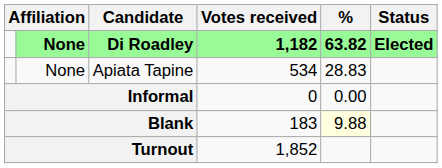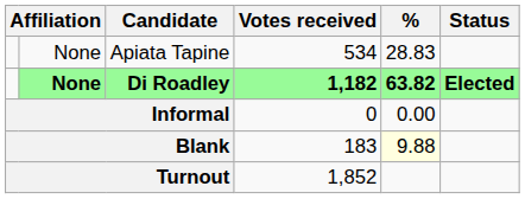 <table class="wikitable" style="text-align:right">
 <tr>
 <th colspan="2">Affiliation</th>
 <th>Candidate</th>
 <th>Votes received</th>
 <th>%</th>
 <th>Status</th>
 </tr>
 <tr>
 <td></td>
+<td>None</td>
+<td>Apiata Tapine</td>
+<td>534</td>
+<td>28.83</td>
+<td></td>
+</tr>
+<tr>
+<td></td>
 <td style="background:palegreen"><strong>None</strong></td>
 <td style="background:palegreen"><strong>Di Roadley</strong></td>
 <td style="background:palegreen"><strong>1,182</strong></td>
 <td style="background:palegreen"><strong>63.82</strong></td>
 <td style="background:palegreen"><strong>Elected</strong></td>
-</tr>
-<tr>
-<td></td>
-<td>None</td>
-<td>Apiata Tapine</td>
-<td>534</td>
-<td>28.83</td>
-<td></td>
 </tr>
 <tr>
 <th colspan="3" style="text-align:right">Informal</th>
 <td>0</td>
 <td>0.00</td>
 </tr>
 <tr>
 <th colspan="3" style="text-align:right">Blank</th>
 <td>183</td>
 <td style="background: lightyellow;">9.88</td>
 <td></td>
 </tr>
 <tr>
 <th colspan="3" style="text-align:right">Turnout</th>
 <td>1,852</td>
 <td></td>
 <td></td>
 </tr>
 </table>
